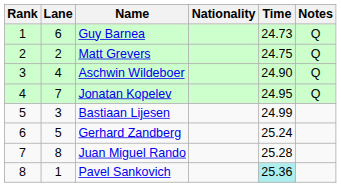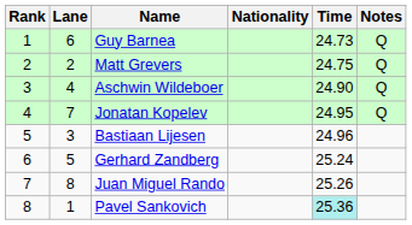 <table class="wikitable sortable" style="text-align:center">
 <tr>
 <th>Rank</th>
 <th>Lane</th>
 <th>Name</th>
 <th>Nationality</th>
 <th>Time</th>
 <th>Notes</th>
 </tr>
 <tr bgcolor=ccffcc>
 <td>1</td>
 <td>6</td>
 <td align=left><a href='#'>Guy Barnea</a></td>
 <td align=left></td>
 <td>24.73</td>
 <td>Q</td>
 </tr>
 <tr bgcolor=ccffcc>
 <td>2</td>
 <td>2</td>
 <td align=left><a href='#'>Matt Grevers</a></td>
 <td align=left></td>
 <td>24.75</td>
 <td>Q</td>
 </tr>
 <tr bgcolor=ccffcc>
 <td>3</td>
 <td>4</td>
 <td align=left><a href='#'>Aschwin Wildeboer</a></td>
 <td align=left></td>
 <td>24.90</td>
 <td>Q</td>
 </tr>
 <tr bgcolor=ccffcc>
 <td>4</td>
 <td>7</td>
 <td align=left><a href='#'>Jonatan Kopelev</a></td>
 <td align=left></td>
 <td>24.95</td>
 <td>Q</td>
 </tr>
 <tr>
 <td>5</td>
 <td>3</td>
 <td align=left><a href='#'>Bastiaan Lijesen</a></td>
 <td align=left></td>
-<td>24.99</td>
+<td>24.96</td>
 <td></td>
 </tr>
 <tr>
 <td>6</td>
 <td>5</td>
 <td align=left><a href='#'>Gerhard Zandberg</a></td>
 <td align=left></td>
 <td>25.24</td>
 <td></td>
 </tr>
 <tr>
 <td>7</td>
 <td>8</td>
 <td align=left><a href='#'>Juan Miguel Rando</a></td>
 <td align=left></td>
-<td>25.28</td>
+<td>25.26</td>
 <td></td>
 </tr>
 <tr>
 <td>8</td>
 <td>1</td>
 <td align=left><a href='#'>Pavel Sankovich</a></td>
 <td align=left></td>
 <td style="background: paleturquoise;">25.36</td>
 <td></td>
 </tr>
 </table>
